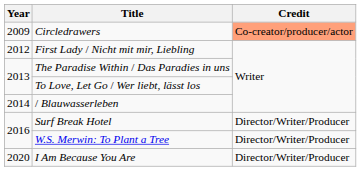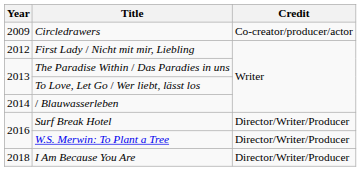 <table class="wikitable">
 <tr>
 <th>Year</th>
 <th>Title</th>
 <th>Credit</th>
 </tr>
 <tr>
 <td>2009</td>
 <td><em>Circledrawers</em></td>
-<td style="background: lightsalmon;">Co-creator/producer/actor</td>
+<td>Co-creator/producer/actor</td>
 </tr>
 <tr>
 <td>2012</td>
 <td><em>First Lady</em> / <em>Nicht mit mir, Liebling</em></td>
 <td rowspan="4">Writer</td>
 </tr>
 <tr>
 <td rowspan="2">2013</td>
 <td><em>The Paradise Within</em> / <em>Das Paradies in uns</em></td>
 </tr>
 <tr>
 <td><em>To Love, Let Go</em> / <em>Wer liebt, lässt los</em></td>
 </tr>
 <tr>
 <td>2014</td>
 <td><em></em> / <em>Blauwasserleben</em></td>
 </tr>
 <tr>
 <td rowspan="2">2016</td>
 <td><em>Surf Break Hotel</em> </td>
 <td>Director/Writer/Producer</td>
 </tr>
 <tr>
 <td><em><a href='#'>W.S. Merwin: To Plant a Tree</a></em></td>
 <td>Director/Writer/Producer</td>
 </tr>
 <tr>
-<td>2020</td>
+<td>2018</td>
 <td><em>I Am Because You Are</em></td>
 <td>Director/Writer/Producer</td>
 </tr>
 </table>
